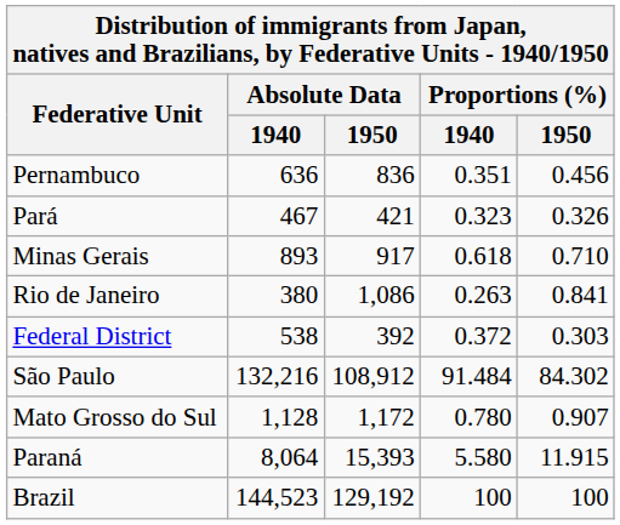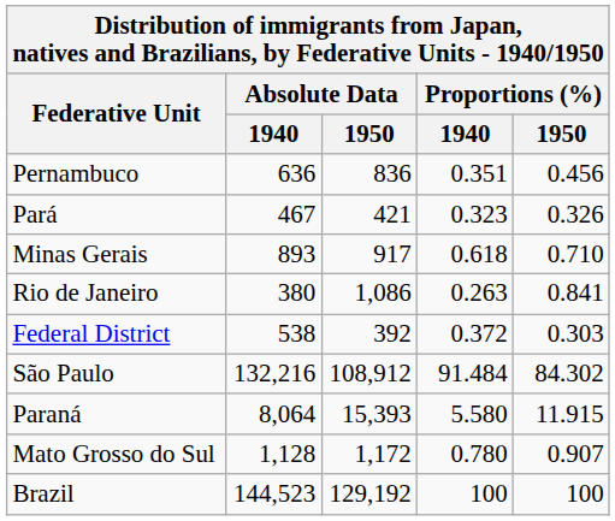 <table class="wikitable" style="float: center; margin: 1em 0em 1em 2em">
 <tr>
 <th colspan="5">Distribution of immigrants from Japan, <br> natives and Brazilians, by Federative Units - 1940/1950</th>
 </tr>
 <tr>
 <th rowspan="2">Federative Unit</th>
 <th colspan="2">Absolute Data</th>
 <th colspan="2">Proportions (%)</th>
 </tr>
 <tr>
 <th>1940</th>
 <th>1950</th>
 <th>1940</th>
 <th>1950</th>
 </tr>
 <tr align="right">
 <td align="left">Pernambuco</td>
 <td>636</td>
 <td>836</td>
 <td>0.351</td>
 <td>0.456</td>
 </tr>
 <tr align="right">
 <td align="left">Pará</td>
 <td>467</td>
 <td>421</td>
 <td>0.323</td>
 <td>0.326</td>
 </tr>
 <tr align="right">
 <td align="left">Minas Gerais</td>
 <td>893</td>
 <td>917</td>
 <td>0.618</td>
 <td>0.710</td>
 </tr>
 <tr align="right">
 <td align="left">Rio de Janeiro</td>
 <td>380</td>
 <td>1,086</td>
 <td>0.263</td>
 <td>0.841</td>
 </tr>
 <tr align="right">
 <td align="left"><a href='#'>Federal District</a></td>
 <td>538</td>
 <td>392</td>
 <td>0.372</td>
 <td>0.303</td>
 </tr>
 <tr align="right">
 <td align="left">São Paulo</td>
 <td>132,216</td>
 <td>108,912</td>
 <td>91.484</td>
 <td>84.302</td>
 </tr>
 <tr align="right">
+<td align="left">Paraná</td>
+<td>8,064</td>
+<td>15,393</td>
+<td>5.580</td>
+<td>11.915</td>
+</tr>
+<tr align="right">
 <td align="left">Mato Grosso do Sul</td>
 <td>1,128</td>
 <td>1,172</td>
 <td>0.780</td>
 <td>0.907</td>
-</tr>
-<tr align="right">
-<td align="left">Paraná</td>
-<td>8,064</td>
-<td>15,393</td>
-<td>5.580</td>
-<td>11.915</td>
 </tr>
 <tr align="right">
 <td align="left">Brazil</td>
 <td>144,523</td>
 <td>129,192</td>
 <td>100</td>
 <td>100</td>
 </tr>
 </table>
